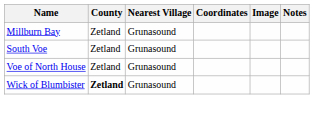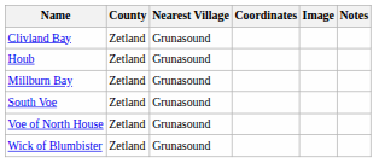 <table class="wikitable sortable" style="table-layout:fixed;background-color:#FEFEFE;font-size:95%;padding:0.30em;line-height:1.35em;">
 <tr>
 <th scope="col">Name</th>
 <th scope="col">County</th>
 <th scope="col">Nearest Village</th>
 <th scope="col" data-sort-type="number">Coordinates</th>
 <th scope="col">Image</th>
 <th scope="col">Notes</th>
+</tr>
+<tr>
+<td><a href='#'>Clivland Bay</a></td>
+<td>Zetland</td>
+<td>Grunasound</td>
+<td></td>
+<td></td>
+<td></td>
+</tr>
+<tr>
+<td><a href='#'>Houb</a></td>
+<td>Zetland</td>
+<td>Grunasound</td>
+<td></td>
+<td></td>
+<td></td>
 </tr>
 <tr>
 <td><a href='#'>Millburn Bay</a></td>
 <td>Zetland</td>
 <td>Grunasound</td>
 <td></td>
 <td></td>
 <td></td>
 </tr>
 <tr>
 <td><a href='#'>South Voe</a></td>
 <td>Zetland</td>
 <td>Grunasound</td>
 <td></td>
 <td></td>
 <td></td>
 </tr>
 <tr>
 <td><a href='#'>Voe of North House</a></td>
 <td>Zetland</td>
 <td>Grunasound</td>
 <td></td>
 <td></td>
 <td></td>
 </tr>
 <tr>
 <td><a href='#'>Wick of Blumbister</a></td>
-<td><strong>Zetland</strong></td>
+<td>Zetland</td>
 <td>Grunasound</td>
 <td></td>
 <td></td>
 </tr>
 </table>
